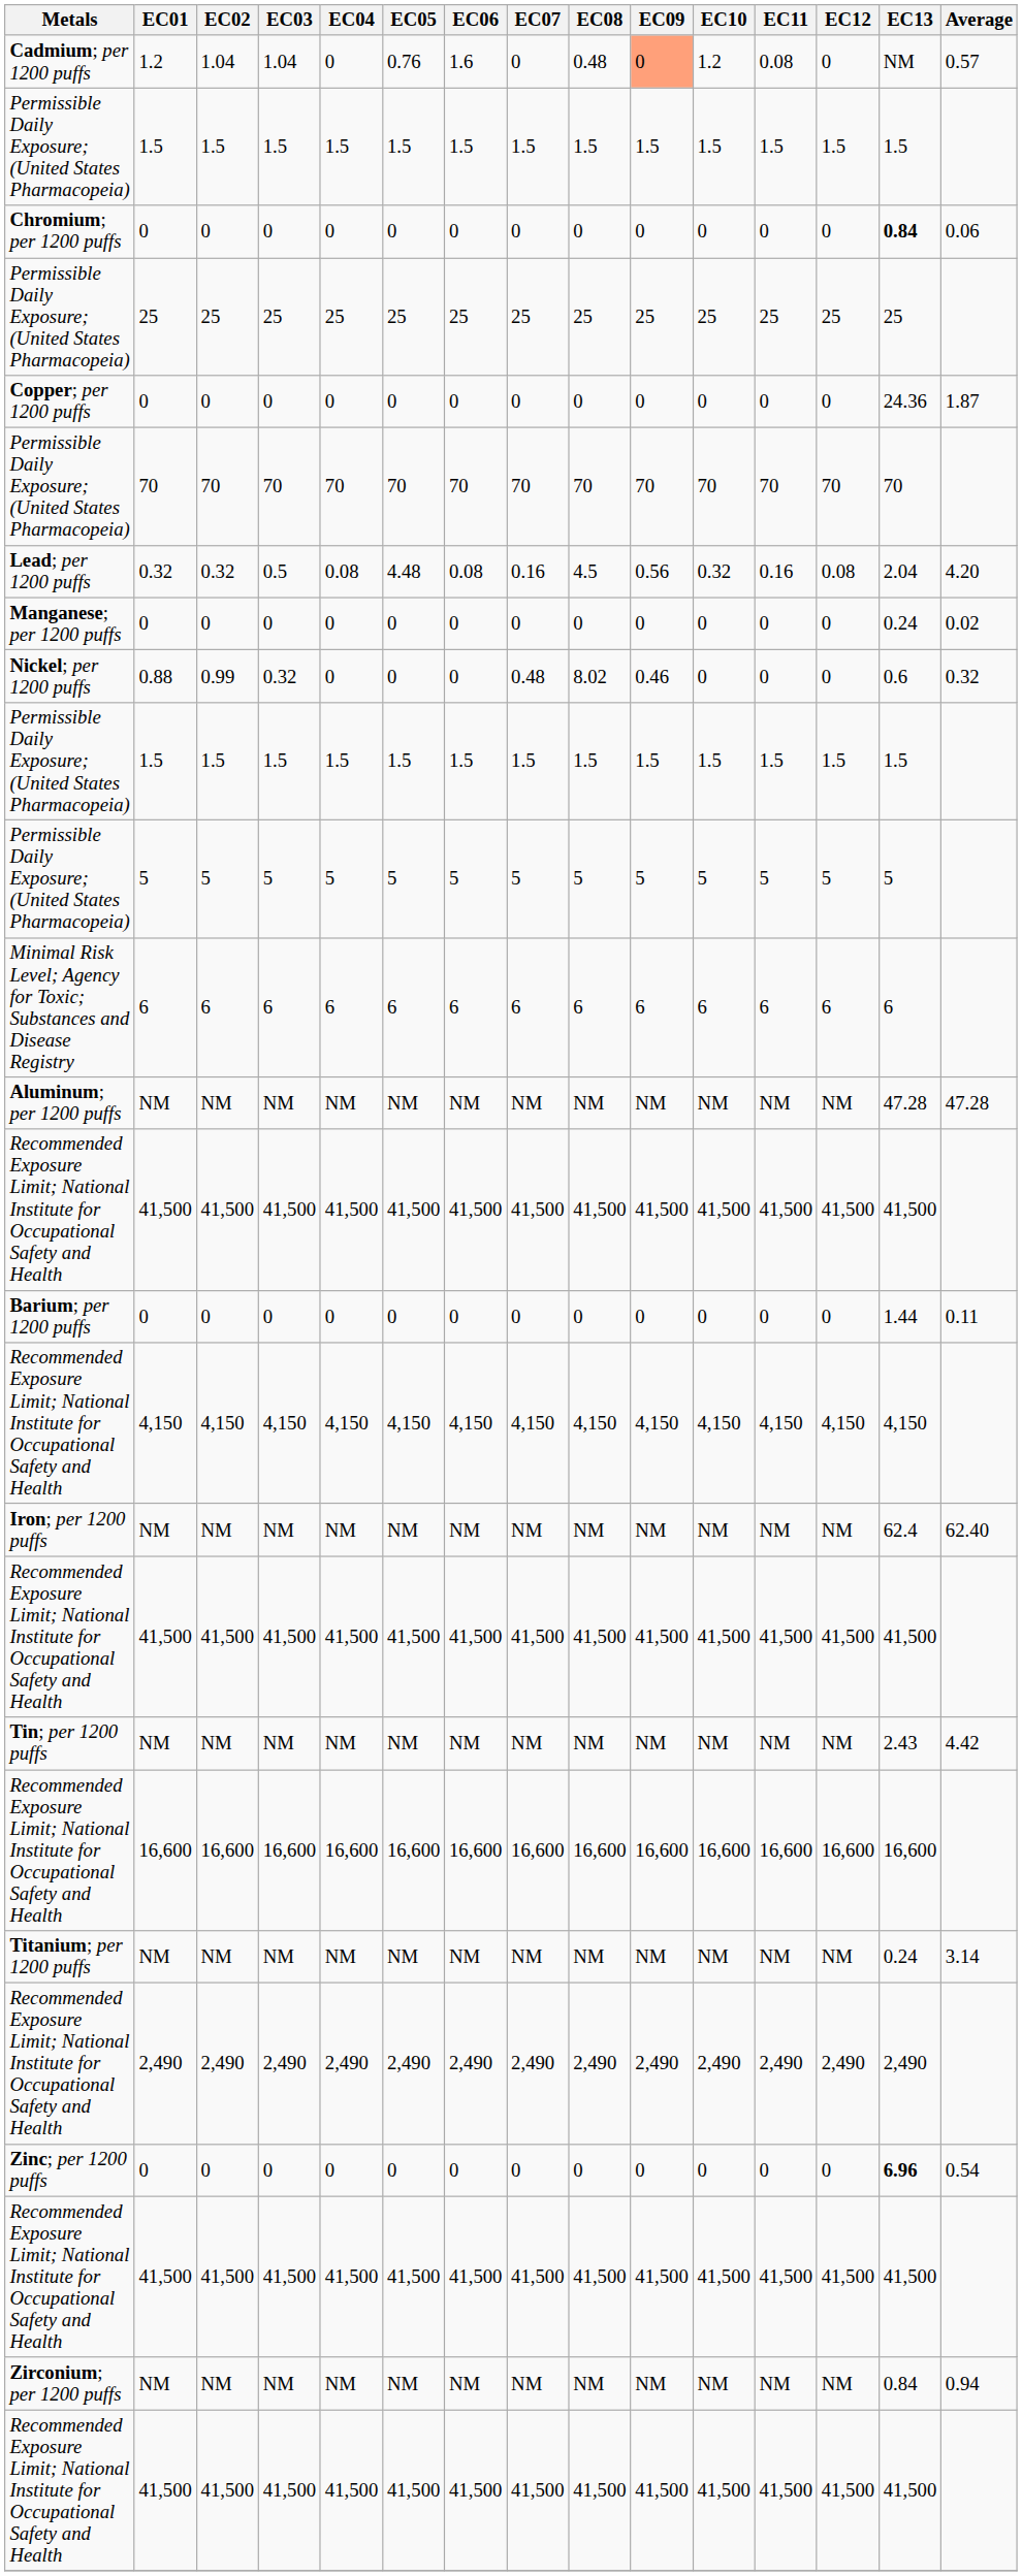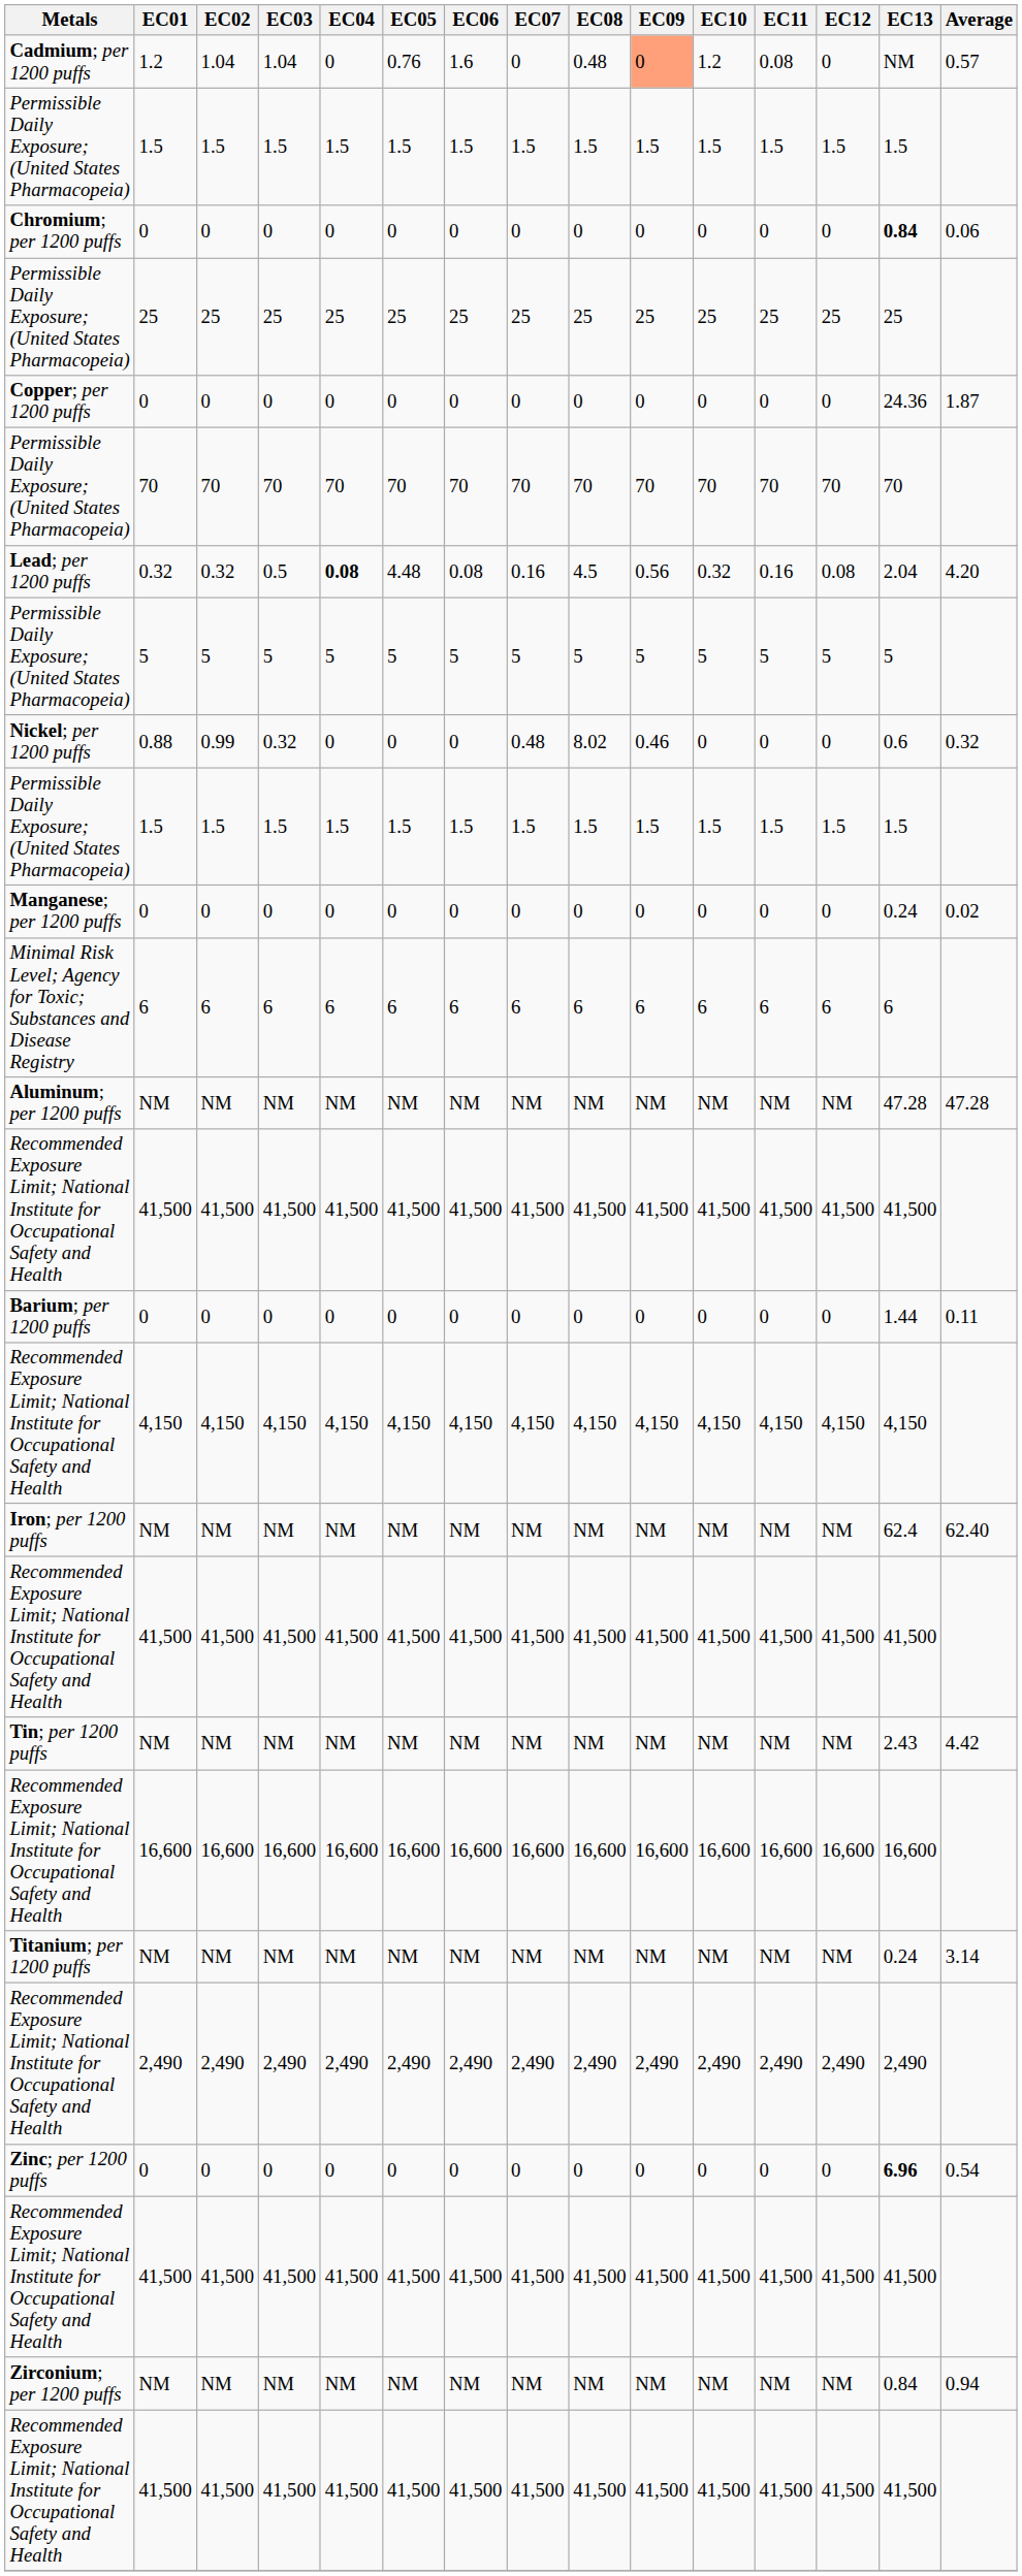 <table class="wikitable" style="margin-left:0.4em;">
 <tr>
 <th>Metals</th>
 <th>EC01</th>
 <th>EC02</th>
 <th>EC03</th>
 <th>EC04</th>
 <th>EC05</th>
 <th>EC06</th>
 <th>EC07</th>
 <th>EC08</th>
 <th>EC09</th>
 <th>EC10</th>
 <th>EC11</th>
 <th>EC12</th>
 <th>EC13</th>
 <th>Average</th>
 </tr>
 <tr>
 <td><strong>Cadmium</strong>; <em>per 1200 puffs</em></td>
 <td>1.2</td>
 <td>1.04</td>
 <td>1.04</td>
 <td>0</td>
 <td>0.76</td>
 <td>1.6</td>
 <td>0</td>
 <td>0.48</td>
 <td style="background: lightsalmon;">0</td>
 <td>1.2</td>
 <td>0.08</td>
 <td>0</td>
 <td>NM</td>
 <td>0.57</td>
 </tr>
 <tr>
 <td><em>Permissible Daily Exposure; (United States Pharmacopeia)</em></td>
 <td>1.5</td>
 <td>1.5</td>
 <td>1.5</td>
 <td>1.5</td>
 <td>1.5</td>
 <td>1.5</td>
 <td>1.5</td>
 <td>1.5</td>
 <td>1.5</td>
 <td>1.5</td>
 <td>1.5</td>
 <td>1.5</td>
 <td>1.5</td>
 <td></td>
 </tr>
 <tr>
 <td><strong>Chromium</strong>; <em>per 1200 puffs</em></td>
 <td>0</td>
 <td>0</td>
 <td>0</td>
 <td>0</td>
 <td>0</td>
 <td>0</td>
 <td>0</td>
 <td>0</td>
 <td>0</td>
 <td>0</td>
 <td>0</td>
 <td>0</td>
 <td><strong>0.84</strong></td>
 <td>0.06</td>
 </tr>
 <tr>
 <td><em>Permissible Daily Exposure; (United States Pharmacopeia)</em></td>
 <td>25</td>
 <td>25</td>
 <td>25</td>
 <td>25</td>
 <td>25</td>
 <td>25</td>
 <td>25</td>
 <td>25</td>
 <td>25</td>
 <td>25</td>
 <td>25</td>
 <td>25</td>
 <td>25</td>
 <td></td>
 </tr>
 <tr>
 <td><strong>Copper</strong>; <em>per 1200 puffs</em></td>
 <td>0</td>
 <td>0</td>
 <td>0</td>
 <td>0</td>
 <td>0</td>
 <td>0</td>
 <td>0</td>
 <td>0</td>
 <td>0</td>
 <td>0</td>
 <td>0</td>
 <td>0</td>
 <td>24.36</td>
 <td>1.87</td>
 </tr>
 <tr>
 <td><em>Permissible Daily Exposure; (United States Pharmacopeia)</em></td>
 <td>70</td>
 <td>70</td>
 <td>70</td>
 <td>70</td>
 <td>70</td>
 <td>70</td>
 <td>70</td>
 <td>70</td>
 <td>70</td>
 <td>70</td>
 <td>70</td>
 <td>70</td>
 <td>70</td>
 <td></td>
 </tr>
 <tr>
 <td><strong>Lead</strong>; <em>per 1200 puffs</em></td>
 <td>0.32</td>
 <td>0.32</td>
 <td>0.5</td>
-<td>0.08</td>
+<td><strong>0.08</strong></td>
 <td>4.48</td>
 <td>0.08</td>
 <td>0.16</td>
 <td>4.5</td>
 <td>0.56</td>
 <td>0.32</td>
 <td>0.16</td>
 <td>0.08</td>
 <td>2.04</td>
 <td>4.20</td>
 </tr>
 <tr>
-<td><strong>Manganese</strong>; <em>per 1200 puffs</em></td>
-<td>0</td>
-<td>0</td>
-<td>0</td>
-<td>0</td>
-<td>0</td>
-<td>0</td>
-<td>0</td>
-<td>0</td>
-<td>0</td>
-<td>0</td>
-<td>0</td>
-<td>0</td>
-<td>0.24</td>
-<td>0.02</td>
+<td><em>Permissible Daily Exposure; (United States Pharmacopeia)</em></td>
+<td>5</td>
+<td>5</td>
+<td>5</td>
+<td>5</td>
+<td>5</td>
+<td>5</td>
+<td>5</td>
+<td>5</td>
+<td>5</td>
+<td>5</td>
+<td>5</td>
+<td>5</td>
+<td>5</td>
+<td></td>
 </tr>
 <tr>
 <td><strong>Nickel</strong>; <em>per 1200 puffs</em></td>
 <td>0.88</td>
 <td>0.99</td>
 <td>0.32</td>
 <td>0</td>
 <td>0</td>
 <td>0</td>
 <td>0.48</td>
 <td>8.02</td>
 <td>0.46</td>
 <td>0</td>
 <td>0</td>
 <td>0</td>
 <td>0.6</td>
 <td>0.32</td>
 </tr>
 <tr>
 <td><em>Permissible Daily Exposure; (United States Pharmacopeia)</em></td>
 <td>1.5</td>
 <td>1.5</td>
 <td>1.5</td>
 <td>1.5</td>
 <td>1.5</td>
 <td>1.5</td>
 <td>1.5</td>
 <td>1.5</td>
 <td>1.5</td>
 <td>1.5</td>
 <td>1.5</td>
 <td>1.5</td>
 <td>1.5</td>
 <td></td>
 </tr>
 <tr>
-<td><em>Permissible Daily Exposure; (United States Pharmacopeia)</em></td>
-<td>5</td>
-<td>5</td>
-<td>5</td>
-<td>5</td>
-<td>5</td>
-<td>5</td>
-<td>5</td>
-<td>5</td>
-<td>5</td>
-<td>5</td>
-<td>5</td>
-<td>5</td>
-<td>5</td>
-<td></td>
+<td><strong>Manganese</strong>; <em>per 1200 puffs</em></td>
+<td>0</td>
+<td>0</td>
+<td>0</td>
+<td>0</td>
+<td>0</td>
+<td>0</td>
+<td>0</td>
+<td>0</td>
+<td>0</td>
+<td>0</td>
+<td>0</td>
+<td>0</td>
+<td>0.24</td>
+<td>0.02</td>
 </tr>
 <tr>
 <td><em>Minimal Risk Level; Agency for Toxic; Substances and Disease Registry</em></td>
 <td>6</td>
 <td>6</td>
 <td>6</td>
 <td>6</td>
 <td>6</td>
 <td>6</td>
 <td>6</td>
 <td>6</td>
 <td>6</td>
 <td>6</td>
 <td>6</td>
 <td>6</td>
 <td>6</td>
 <td></td>
 </tr>
 <tr>
 <td><strong>Aluminum</strong>; <em>per 1200 puffs</em></td>
 <td>NM</td>
 <td>NM</td>
 <td>NM</td>
 <td>NM</td>
 <td>NM</td>
 <td>NM</td>
 <td>NM</td>
 <td>NM</td>
 <td>NM</td>
 <td>NM</td>
 <td>NM</td>
 <td>NM</td>
 <td>47.28</td>
 <td>47.28</td>
 </tr>
 <tr>
 <td><em>Recommended Exposure Limit; National Institute for Occupational Safety and Health</em></td>
 <td>41,500</td>
 <td>41,500</td>
 <td>41,500</td>
 <td>41,500</td>
 <td>41,500</td>
 <td>41,500</td>
 <td>41,500</td>
 <td>41,500</td>
 <td>41,500</td>
 <td>41,500</td>
 <td>41,500</td>
 <td>41,500</td>
 <td>41,500</td>
 <td></td>
 </tr>
 <tr>
 <td><strong>Barium</strong>; <em>per 1200 puffs</em></td>
 <td>0</td>
 <td>0</td>
 <td>0</td>
 <td>0</td>
 <td>0</td>
 <td>0</td>
 <td>0</td>
 <td>0</td>
 <td>0</td>
 <td>0</td>
 <td>0</td>
 <td>0</td>
 <td>1.44</td>
 <td>0.11</td>
 </tr>
 <tr>
 <td><em>Recommended Exposure Limit; National Institute for Occupational Safety and Health</em></td>
 <td>4,150</td>
 <td>4,150</td>
 <td>4,150</td>
 <td>4,150</td>
 <td>4,150</td>
 <td>4,150</td>
 <td>4,150</td>
 <td>4,150</td>
 <td>4,150</td>
 <td>4,150</td>
 <td>4,150</td>
 <td>4,150</td>
 <td>4,150</td>
 <td></td>
 </tr>
 <tr>
 <td><strong>Iron</strong>; <em>per 1200 puffs</em></td>
 <td>NM</td>
 <td>NM</td>
 <td>NM</td>
 <td>NM</td>
 <td>NM</td>
 <td>NM</td>
 <td>NM</td>
 <td>NM</td>
 <td>NM</td>
 <td>NM</td>
 <td>NM</td>
 <td>NM</td>
 <td>62.4</td>
 <td>62.40</td>
 </tr>
 <tr>
 <td><em>Recommended Exposure Limit; National Institute for Occupational Safety and Health</em></td>
 <td>41,500</td>
 <td>41,500</td>
 <td>41,500</td>
 <td>41,500</td>
 <td>41,500</td>
 <td>41,500</td>
 <td>41,500</td>
 <td>41,500</td>
 <td>41,500</td>
 <td>41,500</td>
 <td>41,500</td>
 <td>41,500</td>
 <td>41,500</td>
 <td></td>
 </tr>
 <tr>
 <td><strong>Tin</strong>; <em>per 1200 puffs</em></td>
 <td>NM</td>
 <td>NM</td>
 <td>NM</td>
 <td>NM</td>
 <td>NM</td>
 <td>NM</td>
 <td>NM</td>
 <td>NM</td>
 <td>NM</td>
 <td>NM</td>
 <td>NM</td>
 <td>NM</td>
 <td>2.43</td>
 <td>4.42</td>
 </tr>
 <tr>
 <td><em>Recommended Exposure Limit; National Institute for Occupational Safety and Health</em></td>
 <td>16,600</td>
 <td>16,600</td>
 <td>16,600</td>
 <td>16,600</td>
 <td>16,600</td>
 <td>16,600</td>
 <td>16,600</td>
 <td>16,600</td>
 <td>16,600</td>
 <td>16,600</td>
 <td>16,600</td>
 <td>16,600</td>
 <td>16,600</td>
 <td></td>
 </tr>
 <tr>
 <td><strong>Titanium</strong>; <em>per 1200 puffs</em></td>
 <td>NM</td>
 <td>NM</td>
 <td>NM</td>
 <td>NM</td>
 <td>NM</td>
 <td>NM</td>
 <td>NM</td>
 <td>NM</td>
 <td>NM</td>
 <td>NM</td>
 <td>NM</td>
 <td>NM</td>
 <td>0.24</td>
 <td>3.14</td>
 </tr>
 <tr>
 <td><em>Recommended Exposure Limit; National Institute for Occupational Safety and Health</em></td>
 <td>2,490</td>
 <td>2,490</td>
 <td>2,490</td>
 <td>2,490</td>
 <td>2,490</td>
 <td>2,490</td>
 <td>2,490</td>
 <td>2,490</td>
 <td>2,490</td>
 <td>2,490</td>
 <td>2,490</td>
 <td>2,490</td>
 <td>2,490</td>
 <td></td>
 </tr>
 <tr>
 <td><strong>Zinc</strong>; <em>per 1200 puffs</em></td>
 <td>0</td>
 <td>0</td>
 <td>0</td>
 <td>0</td>
 <td>0</td>
 <td>0</td>
 <td>0</td>
 <td>0</td>
 <td>0</td>
 <td>0</td>
 <td>0</td>
 <td>0</td>
 <td><strong>6.96</strong></td>
 <td>0.54</td>
 </tr>
 <tr>
 <td><em>Recommended Exposure Limit; National Institute for Occupational Safety and Health</em></td>
 <td>41,500</td>
 <td>41,500</td>
 <td>41,500</td>
 <td>41,500</td>
 <td>41,500</td>
 <td>41,500</td>
 <td>41,500</td>
 <td>41,500</td>
 <td>41,500</td>
 <td>41,500</td>
 <td>41,500</td>
 <td>41,500</td>
 <td>41,500</td>
 <td></td>
 </tr>
 <tr>
 <td><strong>Zirconium</strong>; <em>per 1200 puffs</em></td>
 <td>NM</td>
 <td>NM</td>
 <td>NM</td>
 <td>NM</td>
 <td>NM</td>
 <td>NM</td>
 <td>NM</td>
 <td>NM</td>
 <td>NM</td>
 <td>NM</td>
 <td>NM</td>
 <td>NM</td>
 <td>0.84</td>
 <td>0.94</td>
 </tr>
 <tr>
 <td><em>Recommended Exposure Limit; National Institute for Occupational Safety and Health</em></td>
 <td>41,500</td>
 <td>41,500</td>
 <td>41,500</td>
 <td>41,500</td>
 <td>41,500</td>
 <td>41,500</td>
 <td>41,500</td>
 <td>41,500</td>
 <td>41,500</td>
 <td>41,500</td>
 <td>41,500</td>
 <td>41,500</td>
 <td>41,500</td>
 <td></td>
 </tr>
 <tr>
 </tr>
 </table>
